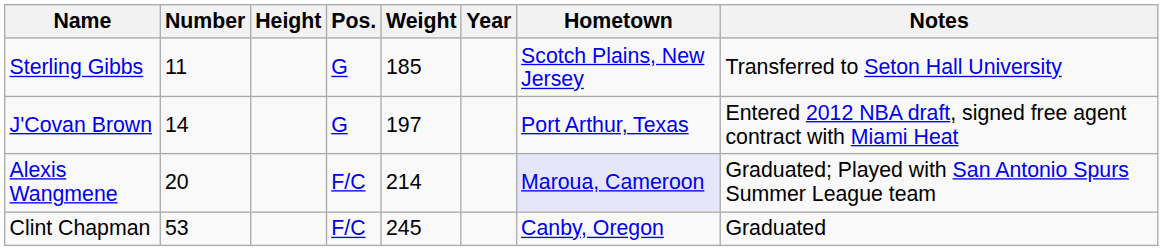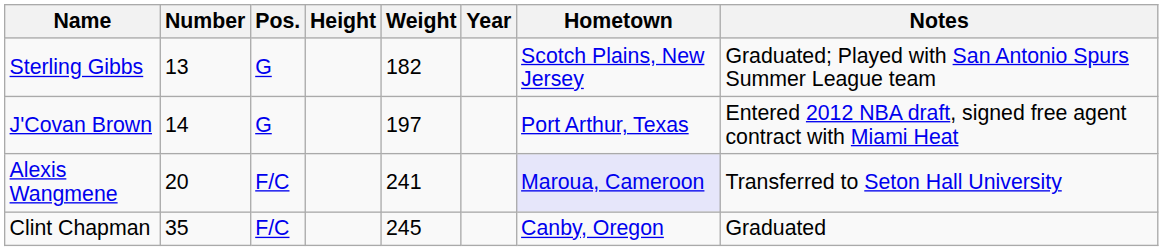 <table class="wikitable sortable" border="1">
 <tr>
 <th>Name</th>
 <th>Number</th>
+<th>Pos.</th>
 <th>Height</th>
-<th>Pos.</th>
 <th>Weight</th>
 <th>Year</th>
 <th>Hometown</th>
 <th class="unsortable">Notes</th>
 </tr>
 <tr>
 <td><a href='#'>Sterling Gibbs</a></td>
-<td>11</td>
+<td>13</td>
+<td><a href='#'>G</a></td>
 <td></td>
-<td><a href='#'>G</a></td>
-<td>185</td>
+<td>182</td>
 <td></td>
 <td><a href='#'>Scotch Plains, New Jersey</a></td>
-<td>Transferred to <a href='#'>Seton Hall University</a></td>
+<td>Graduated; Played with <a href='#'>San Antonio Spurs</a> Summer League team </td>
 </tr>
 <tr>
 <td><a href='#'>J'Covan Brown</a></td>
 <td>14</td>
+<td><a href='#'>G</a></td>
 <td></td>
-<td><a href='#'>G</a></td>
 <td>197</td>
 <td></td>
 <td><a href='#'>Port Arthur, Texas</a></td>
 <td>Entered <a href='#'>2012 NBA draft</a>, signed free agent contract with <a href='#'>Miami Heat</a></td>
 </tr>
 <tr>
 <td><a href='#'>Alexis Wangmene</a></td>
 <td>20</td>
+<td><a href='#'>F/C</a></td>
 <td></td>
-<td><a href='#'>F/C</a></td>
-<td>214</td>
+<td>241</td>
 <td></td>
 <td style="background: lavender;"><a href='#'>Maroua, Cameroon</a></td>
-<td>Graduated; Played with <a href='#'>San Antonio Spurs</a> Summer League team </td>
+<td>Transferred to <a href='#'>Seton Hall University</a></td>
 </tr>
 <tr>
 <td>Clint Chapman</td>
-<td>53</td>
+<td>35</td>
+<td><a href='#'>F/C</a></td>
 <td></td>
-<td><a href='#'>F/C</a></td>
 <td>245</td>
 <td></td>
 <td><a href='#'>Canby, Oregon</a></td>
 <td>Graduated</td>
 </tr>
 </table>
